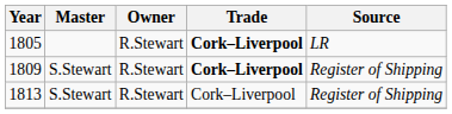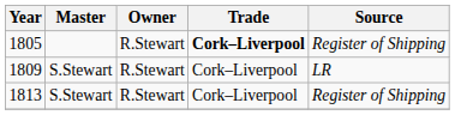 <table class=" wikitable">
 <tr>
 <th>Year</th>
 <th>Master</th>
 <th>Owner</th>
 <th>Trade</th>
 <th>Source</th>
 </tr>
 <tr>
 <td>1805</td>
 <td></td>
 <td>R.Stewart</td>
 <td><strong>Cork–Liverpool</strong></td>
-<td><em>LR</em></td>
+<td><em>Register of Shipping</em></td>
 </tr>
 <tr>
 <td>1809</td>
 <td>S.Stewart</td>
 <td>R.Stewart</td>
-<td><strong>Cork–Liverpool</strong></td>
-<td><em>Register of Shipping</em></td>
+<td>Cork–Liverpool</td>
+<td><em>LR</em></td>
 </tr>
 <tr>
 <td>1813</td>
 <td>S.Stewart</td>
 <td>R.Stewart</td>
 <td>Cork–Liverpool</td>
 <td><em>Register of Shipping</em></td>
 </tr>
 <tr>
 </tr>
 </table>
